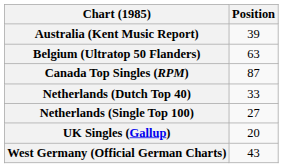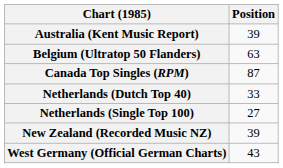 <table class="wikitable sortable plainrowheaders" style="text-align:center">
 <tr>
 <th scope="col">Chart (1985)</th>
 <th scope="col">Position</th>
 </tr>
 <tr>
 <th scope="row">Australia (Kent Music Report)</th>
 <td>39</td>
 </tr>
 <tr>
 <th scope="row">Belgium (Ultratop 50 Flanders)</th>
 <td>63</td>
 </tr>
 <tr>
 <th scope="row">Canada Top Singles (<em>RPM</em>)</th>
 <td>87</td>
 </tr>
 <tr>
 <th scope="row">Netherlands (Dutch Top 40)</th>
 <td>33</td>
 </tr>
 <tr>
 <th scope="row">Netherlands (Single Top 100)</th>
 <td>27</td>
 </tr>
 <tr>
-<th scope="row">UK Singles (<a href='#'>Gallup</a>)</th>
-<td>20</td>
+<th scope="row">New Zealand (Recorded Music NZ)</th>
+<td>39</td>
 </tr>
 <tr>
 <th scope="row">West Germany (Official German Charts)</th>
 <td>43</td>
 </tr>
 </table>
